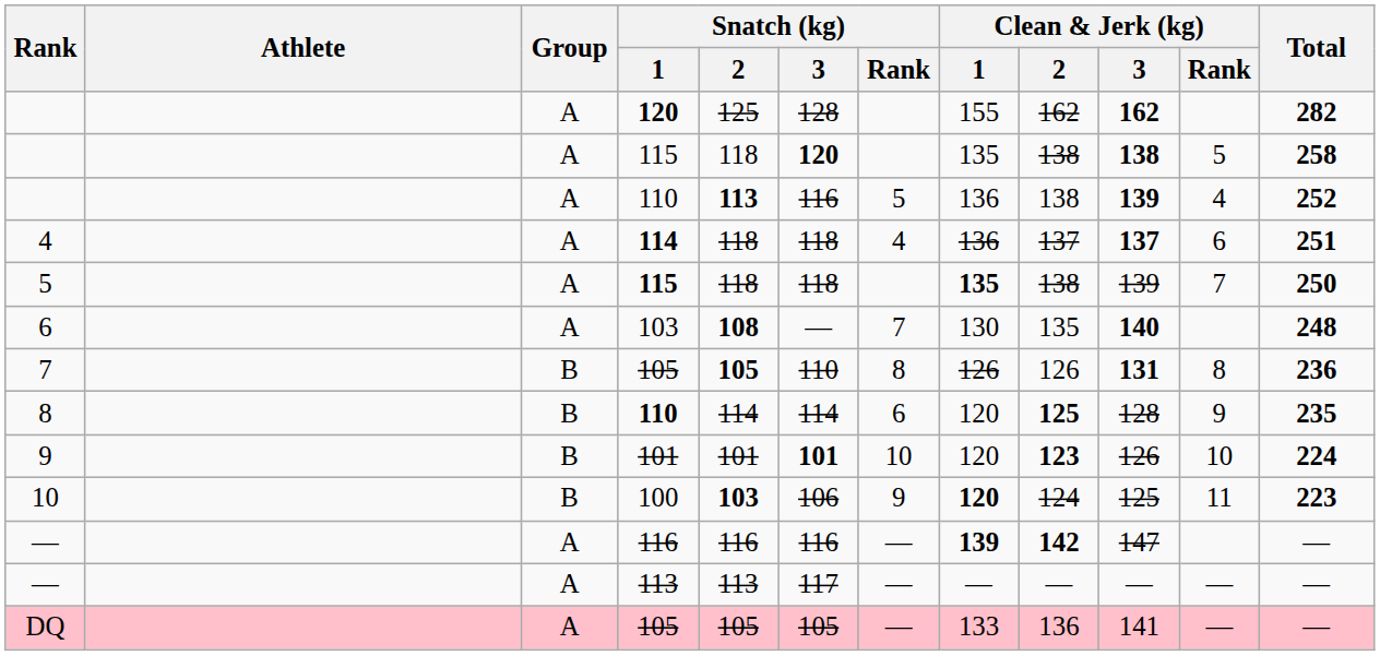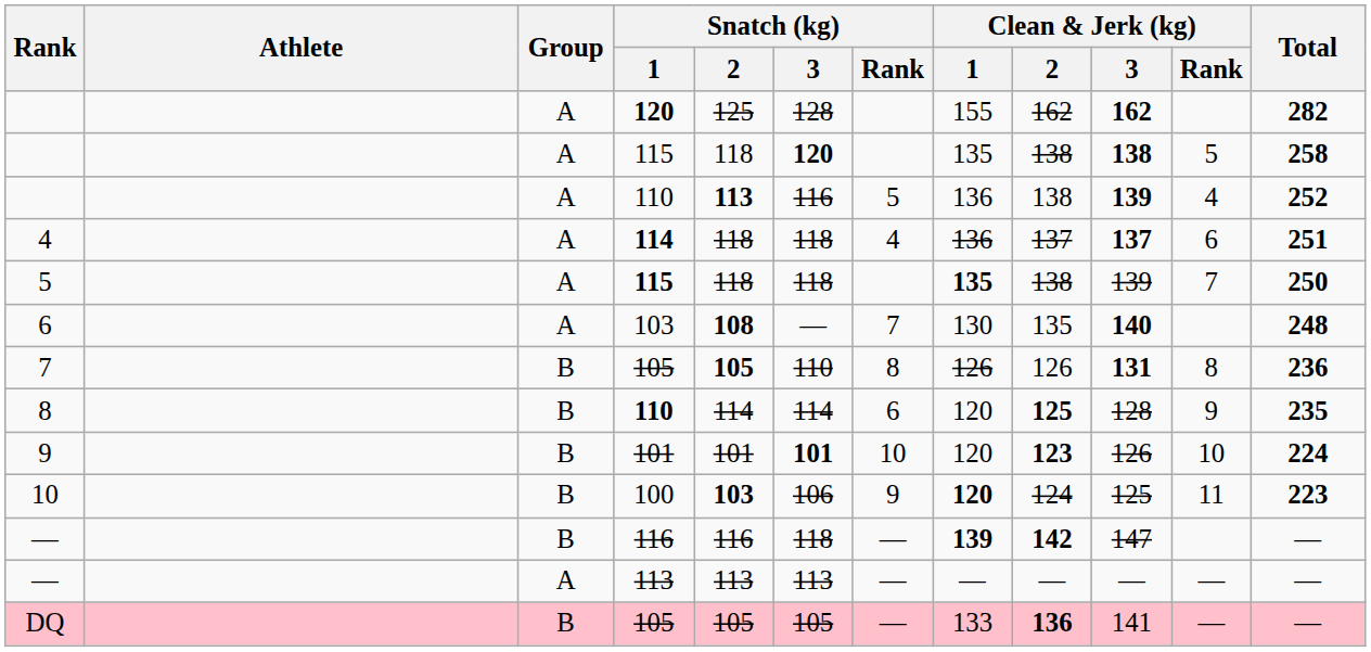 <table class = "wikitable" style="text-align:center;">
 <tr>
 <th rowspan=2 width=40>Rank</th>
 <th rowspan=2 width=250>Athlete</th>
 <th rowspan=2 width=50>Group</th>
 <th colspan=4>Snatch (kg)</th>
 <th colspan=4>Clean & Jerk (kg)</th>
 <th rowspan=2 width=60>Total</th>
 </tr>
 <tr>
 <th width=40>1</th>
 <th width=40>2</th>
 <th width=40>3</th>
 <th width=40>Rank</th>
 <th width=40>1</th>
 <th width=40>2</th>
 <th width=40>3</th>
 <th width=40>Rank</th>
 </tr>
 <tr>
 <td></td>
 <td align=left></td>
 <td>A</td>
 <td><strong>120</strong></td>
 <td><s>125</s></td>
 <td><s>128</s></td>
 <td></td>
 <td>155</td>
 <td><s>162</s></td>
 <td><strong>162</strong></td>
 <td></td>
 <td><strong>282</strong></td>
 </tr>
 <tr>
 <td></td>
 <td align=left></td>
 <td>A</td>
 <td>115</td>
 <td>118</td>
 <td><strong>120</strong></td>
 <td></td>
 <td>135</td>
 <td><s>138</s></td>
 <td><strong>138</strong></td>
 <td>5</td>
 <td><strong>258</strong></td>
 </tr>
 <tr>
 <td></td>
 <td align=left></td>
 <td>A</td>
 <td>110</td>
 <td><strong>113</strong></td>
 <td><s>116</s></td>
 <td>5</td>
 <td>136</td>
 <td>138</td>
 <td><strong>139</strong></td>
 <td>4</td>
 <td><strong>252</strong></td>
 </tr>
 <tr>
 <td>4</td>
 <td align=left></td>
 <td>A</td>
 <td><strong>114</strong></td>
 <td><s>118</s></td>
 <td><s>118</s></td>
 <td>4</td>
 <td><s>136</s></td>
 <td><s>137</s></td>
 <td><strong>137</strong></td>
 <td>6</td>
 <td><strong>251</strong></td>
 </tr>
 <tr>
 <td>5</td>
 <td align=left></td>
 <td>A</td>
 <td><strong>115</strong></td>
 <td><s>118</s></td>
 <td><s>118</s></td>
 <td></td>
 <td><strong>135</strong></td>
 <td><s>138</s></td>
 <td><s>139</s></td>
 <td>7</td>
 <td><strong>250</strong></td>
 </tr>
 <tr>
 <td>6</td>
 <td align=left></td>
 <td>A</td>
 <td>103</td>
 <td><strong>108</strong></td>
 <td>—</td>
 <td>7</td>
 <td>130</td>
 <td>135</td>
 <td><strong>140</strong></td>
 <td></td>
 <td><strong>248</strong></td>
 </tr>
 <tr>
 <td>7</td>
 <td align=left></td>
 <td>B</td>
 <td><s>105</s></td>
 <td><strong>105</strong></td>
 <td><s>110</s></td>
 <td>8</td>
 <td><s>126</s></td>
 <td>126</td>
 <td><strong>131</strong></td>
 <td>8</td>
 <td><strong>236</strong></td>
 </tr>
 <tr>
 <td>8</td>
 <td align=left></td>
 <td>B</td>
 <td><strong>110</strong></td>
 <td><s>114</s></td>
 <td><s>114</s></td>
 <td>6</td>
 <td>120</td>
 <td><strong>125</strong></td>
 <td><s>128</s></td>
 <td>9</td>
 <td><strong>235</strong></td>
 </tr>
 <tr>
 <td>9</td>
 <td align=left></td>
 <td>B</td>
 <td><s>101</s></td>
 <td><s>101</s></td>
 <td><strong>101</strong></td>
 <td>10</td>
 <td>120</td>
 <td><strong>123</strong></td>
 <td><s>126</s></td>
 <td>10</td>
 <td><strong>224</strong></td>
 </tr>
 <tr>
 <td>10</td>
 <td align=left></td>
 <td>B</td>
 <td>100</td>
 <td><strong>103</strong></td>
 <td><s>106</s></td>
 <td>9</td>
 <td><strong>120</strong></td>
 <td><s>124</s></td>
 <td><s>125</s></td>
 <td>11</td>
 <td><strong>223</strong></td>
 </tr>
 <tr>
 <td>—</td>
 <td align=left></td>
-<td>A</td>
+<td>B</td>
 <td><s>116</s></td>
 <td><s>116</s></td>
-<td><s>116</s></td>
+<td><s>118</s></td>
 <td>—</td>
 <td><strong>139</strong></td>
 <td><strong>142</strong></td>
 <td><s>147</s></td>
 <td></td>
 <td>—</td>
 </tr>
 <tr>
 <td>—</td>
 <td align=left></td>
 <td>A</td>
 <td><s>113</s></td>
 <td><s>113</s></td>
-<td><s>117</s></td>
+<td><s>113</s></td>
 <td>—</td>
 <td>—</td>
 <td>—</td>
 <td>—</td>
 <td>—</td>
 <td>—</td>
 </tr>
 <tr bgcolor=pink>
 <td>DQ</td>
 <td align="left"></td>
-<td>A</td>
+<td>B</td>
 <td><s>105</s></td>
 <td><s>105</s></td>
 <td><s>105</s></td>
 <td>—</td>
 <td>133</td>
-<td>136</td>
+<td><strong>136</strong></td>
 <td>141</td>
 <td>—</td>
 <td>—</td>
 </tr>
 </table>
